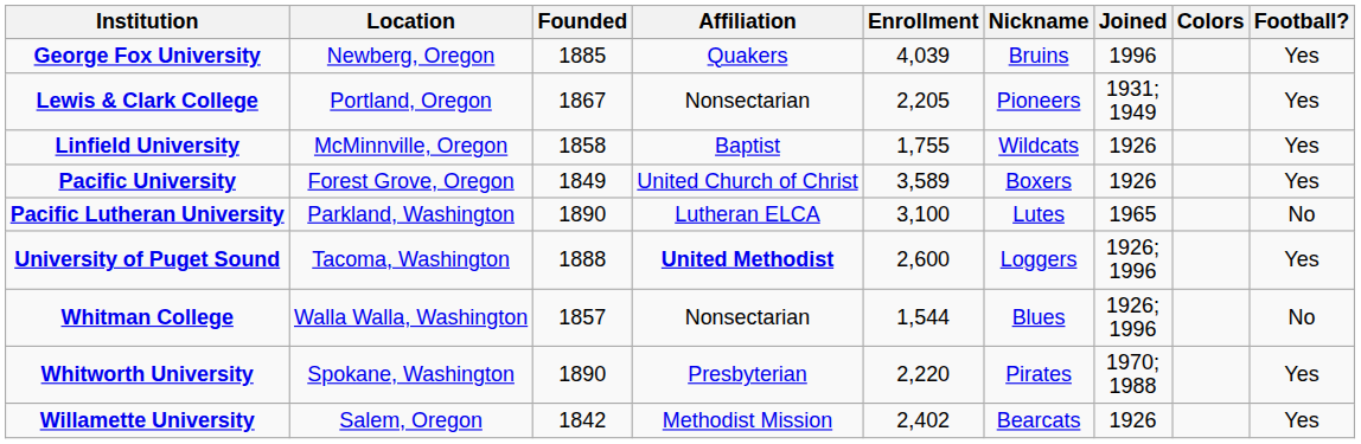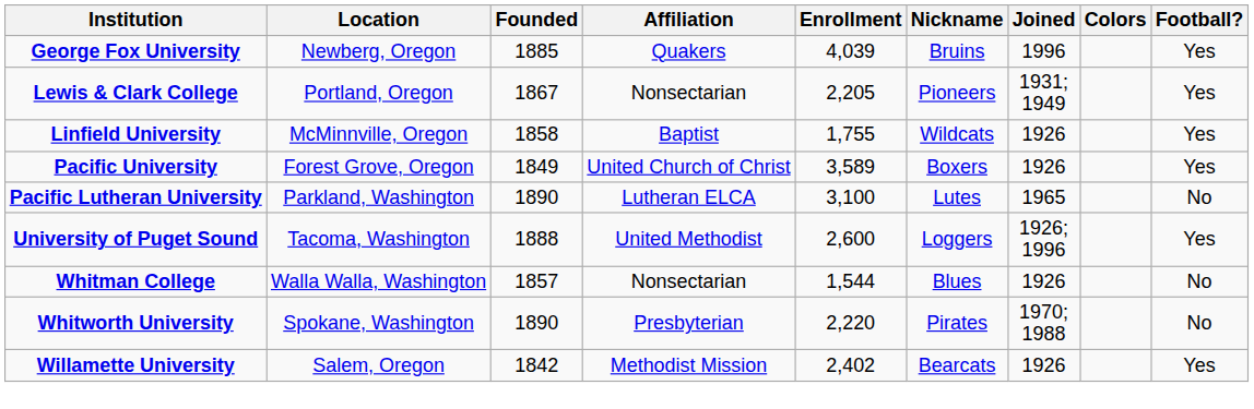 <table class="wikitable sortable" style="text-align:center;">
 <tr>
 <th>Institution</th>
 <th>Location</th>
 <th>Founded</th>
 <th>Affiliation</th>
 <th>Enrollment</th>
 <th>Nickname</th>
 <th>Joined</th>
 <th>Colors</th>
 <th>Football?</th>
 </tr>
 <tr>
 <td><strong><a href='#'>George Fox University</a></strong></td>
 <td><a href='#'>Newberg, Oregon</a></td>
 <td>1885</td>
 <td><a href='#'>Quakers</a></td>
 <td>4,039</td>
 <td><a href='#'>Bruins</a></td>
 <td>1996</td>
 <td> </td>
 <td>Yes</td>
 </tr>
 <tr>
 <td><strong><a href='#'>Lewis & Clark College</a></strong></td>
 <td><a href='#'>Portland, Oregon</a></td>
 <td>1867</td>
 <td>Nonsectarian</td>
 <td>2,205</td>
 <td><a href='#'>Pioneers</a></td>
 <td>1931;<br>1949</td>
 <td> </td>
 <td>Yes</td>
 </tr>
 <tr>
 <td><strong><a href='#'>Linfield University</a></strong></td>
 <td><a href='#'>McMinnville, Oregon</a></td>
 <td>1858</td>
 <td><a href='#'>Baptist</a></td>
 <td>1,755</td>
 <td><a href='#'>Wildcats</a></td>
 <td>1926</td>
 <td> </td>
 <td>Yes</td>
 </tr>
 <tr>
 <td><strong><a href='#'>Pacific University</a></strong></td>
 <td><a href='#'>Forest Grove, Oregon</a></td>
 <td>1849</td>
 <td><a href='#'>United Church of Christ</a></td>
 <td>3,589</td>
 <td><a href='#'>Boxers</a></td>
 <td>1926</td>
 <td> </td>
 <td>Yes</td>
 </tr>
 <tr>
 <td><strong><a href='#'>Pacific Lutheran University</a></strong></td>
 <td><a href='#'>Parkland, Washington</a></td>
 <td>1890</td>
 <td><a href='#'>Lutheran ELCA</a></td>
 <td>3,100</td>
 <td><a href='#'>Lutes</a></td>
 <td>1965</td>
 <td> </td>
 <td>No</td>
 </tr>
 <tr>
 <td><strong><a href='#'>University of Puget Sound</a></strong></td>
 <td><a href='#'>Tacoma, Washington</a></td>
 <td>1888</td>
-<td><strong><a href='#'>United Methodist</a></strong></td>
+<td><a href='#'>United Methodist</a></td>
 <td>2,600</td>
 <td><a href='#'>Loggers</a></td>
 <td>1926;<br>1996</td>
 <td> </td>
 <td>Yes</td>
 </tr>
 <tr>
 <td><strong><a href='#'>Whitman College</a></strong></td>
 <td><a href='#'>Walla Walla, Washington</a></td>
 <td>1857</td>
 <td>Nonsectarian</td>
 <td>1,544</td>
 <td><a href='#'>Blues</a></td>
-<td>1926;<br>1996</td>
+<td>1926</td>
 <td> </td>
 <td>No</td>
 </tr>
 <tr>
 <td><strong><a href='#'>Whitworth University</a></strong></td>
 <td><a href='#'>Spokane, Washington</a></td>
 <td>1890</td>
 <td><a href='#'>Presbyterian</a></td>
 <td>2,220</td>
 <td><a href='#'>Pirates</a></td>
 <td>1970;<br>1988</td>
 <td> </td>
-<td>Yes</td>
+<td>No</td>
 </tr>
 <tr>
 <td><strong><a href='#'>Willamette University</a></strong></td>
 <td><a href='#'>Salem, Oregon</a></td>
 <td>1842</td>
 <td><a href='#'>Methodist Mission</a></td>
 <td>2,402</td>
 <td><a href='#'>Bearcats</a></td>
 <td>1926</td>
 <td> </td>
 <td>Yes</td>
 </tr>
 </table>
